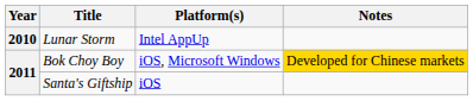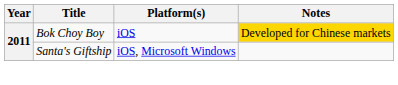 <table class="wikitable sortable plainrowheaders">
 <tr>
 <th scope="col">Year</th>
 <th scope="col">Title</th>
 <th scope="col">Platform(s)</th>
 <th scope="col" class="unsortable">Notes</th>
 </tr>
 <tr>
-<th scope="row">2010</th>
-<td><em>Lunar Storm</em></td>
-<td><a href='#'>Intel AppUp</a></td>
-<td></td>
-</tr>
-<tr>
 <th scope="row" rowspan="2">2011</th>
 <td><em>Bok Choy Boy</em></td>
-<td><a href='#'>iOS</a>, <a href='#'>Microsoft Windows</a></td>
+<td><a href='#'>iOS</a></td>
 <td style="background: gold;">Developed for Chinese markets</td>
 </tr>
 <tr>
 <td><em>Santa's Giftship</em></td>
-<td><a href='#'>iOS</a></td>
+<td><a href='#'>iOS</a>, <a href='#'>Microsoft Windows</a></td>
 <td></td>
 </tr>
 </table>
